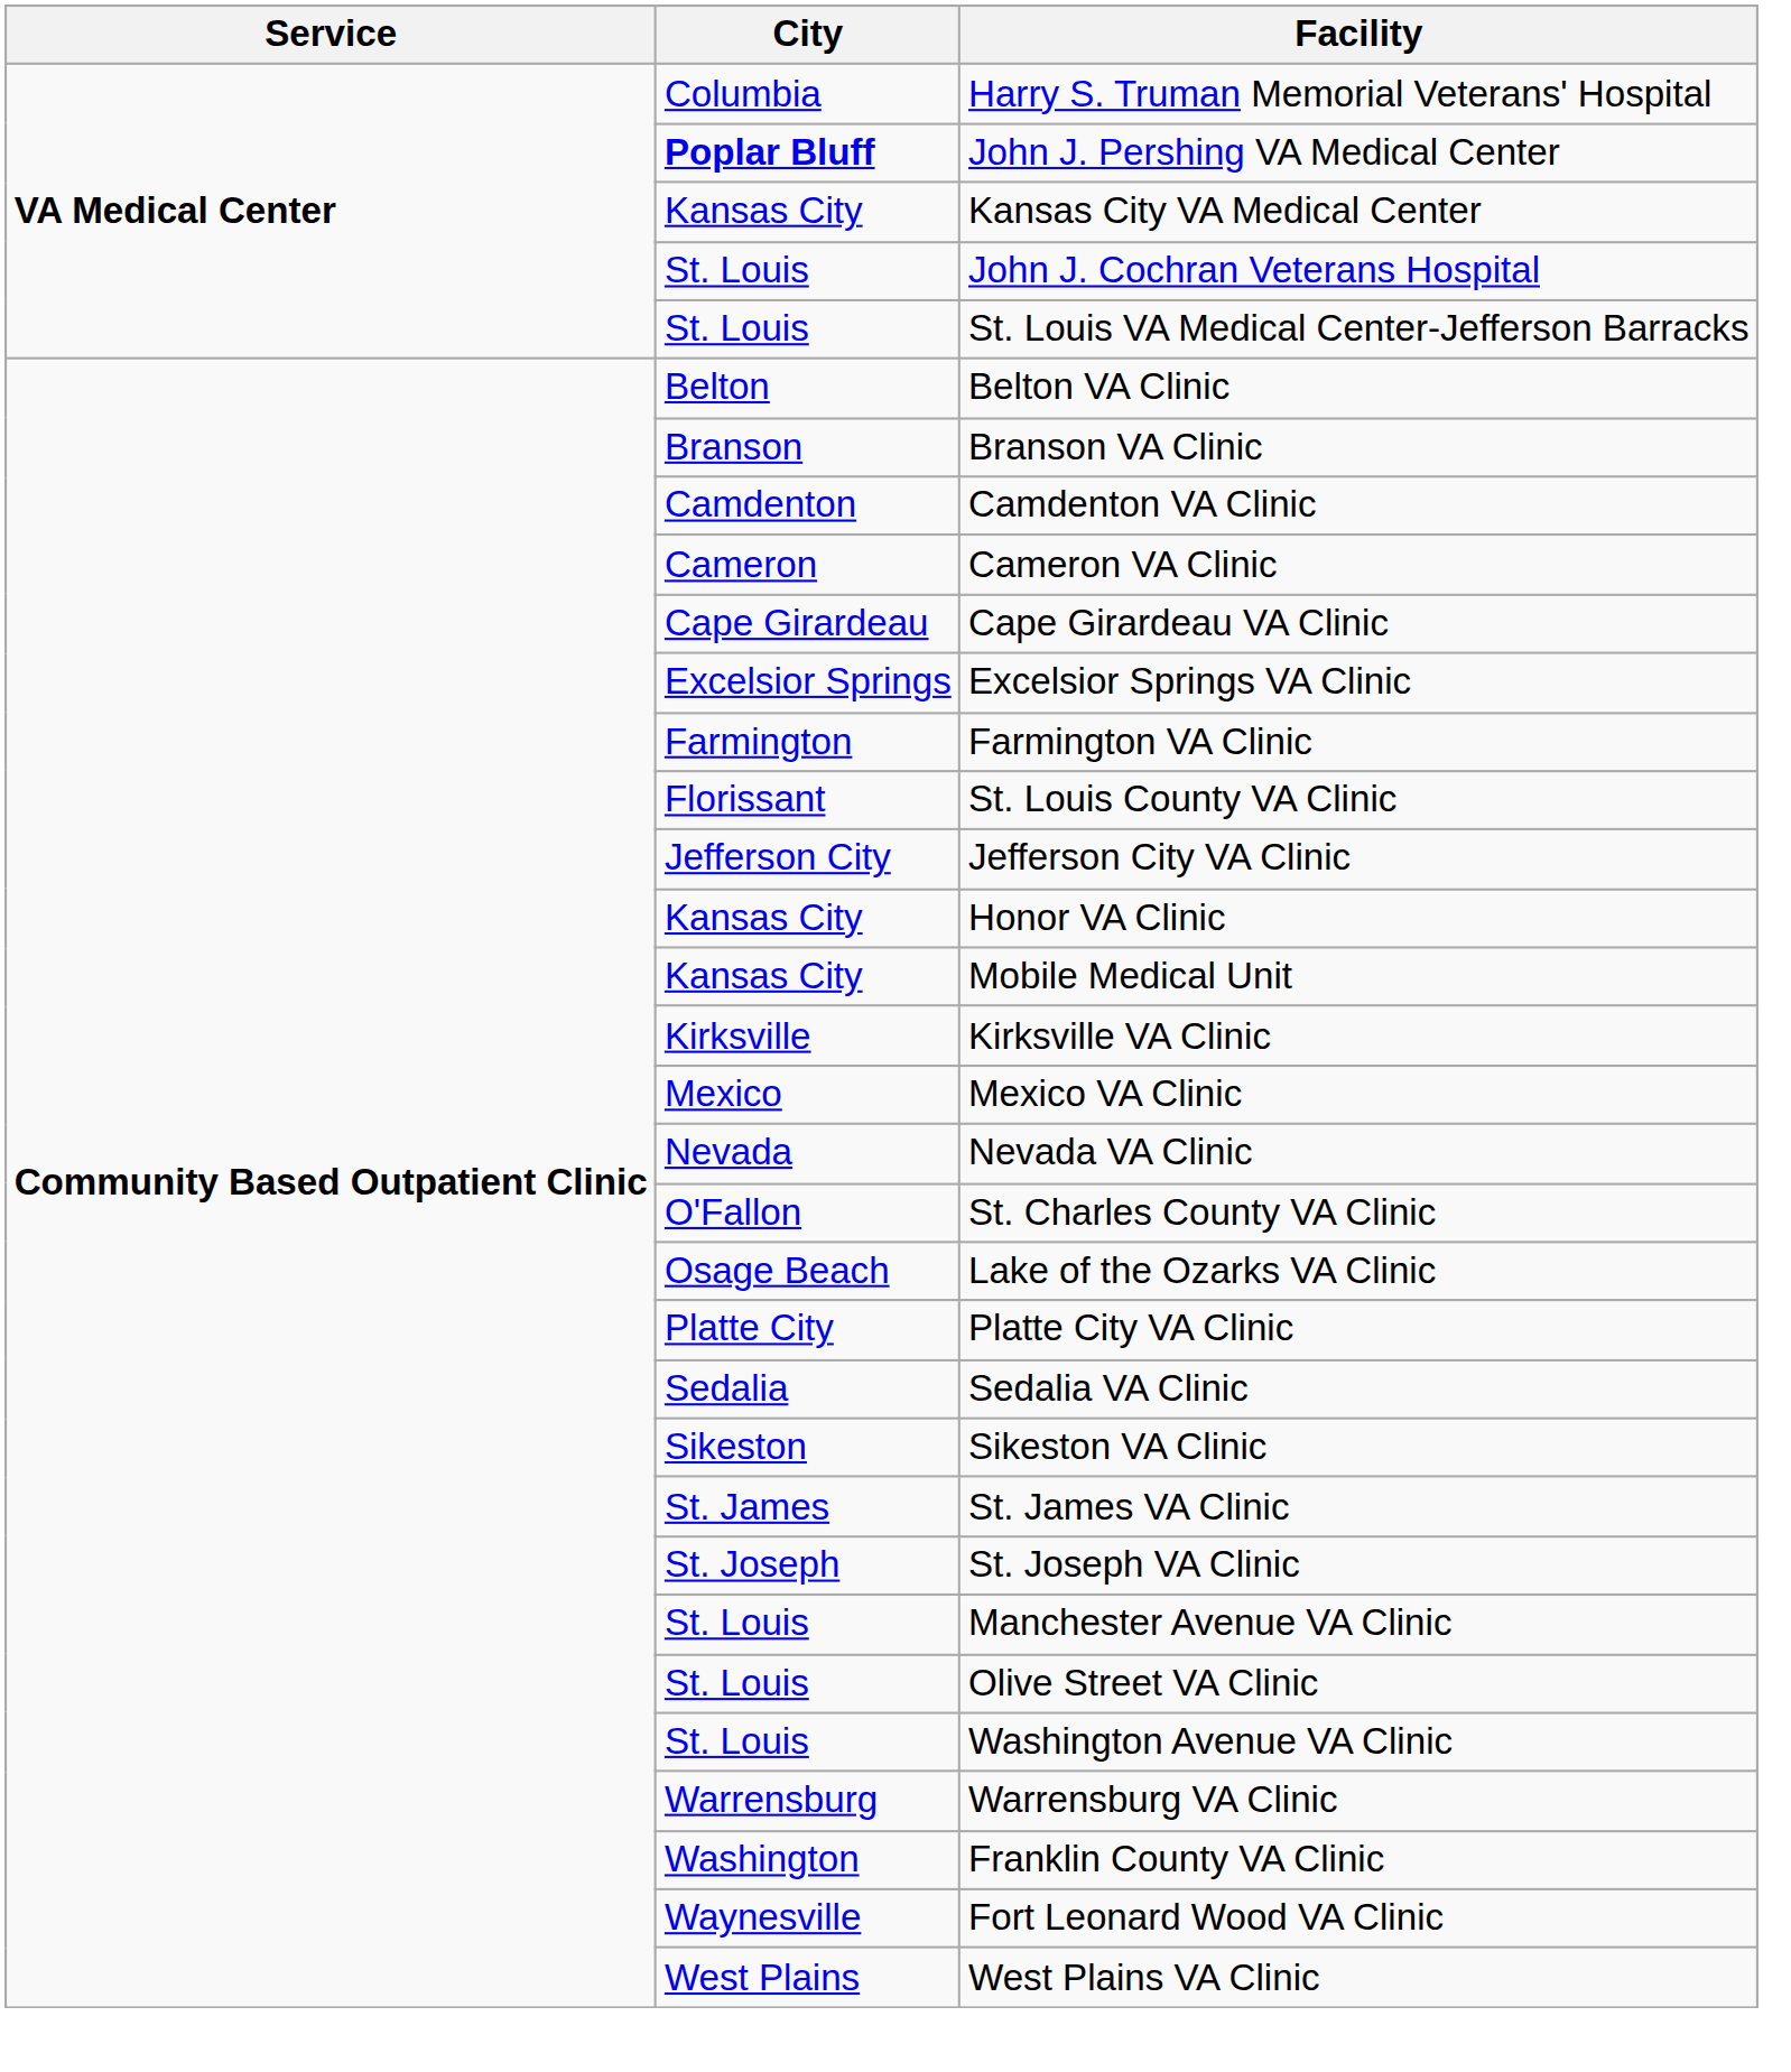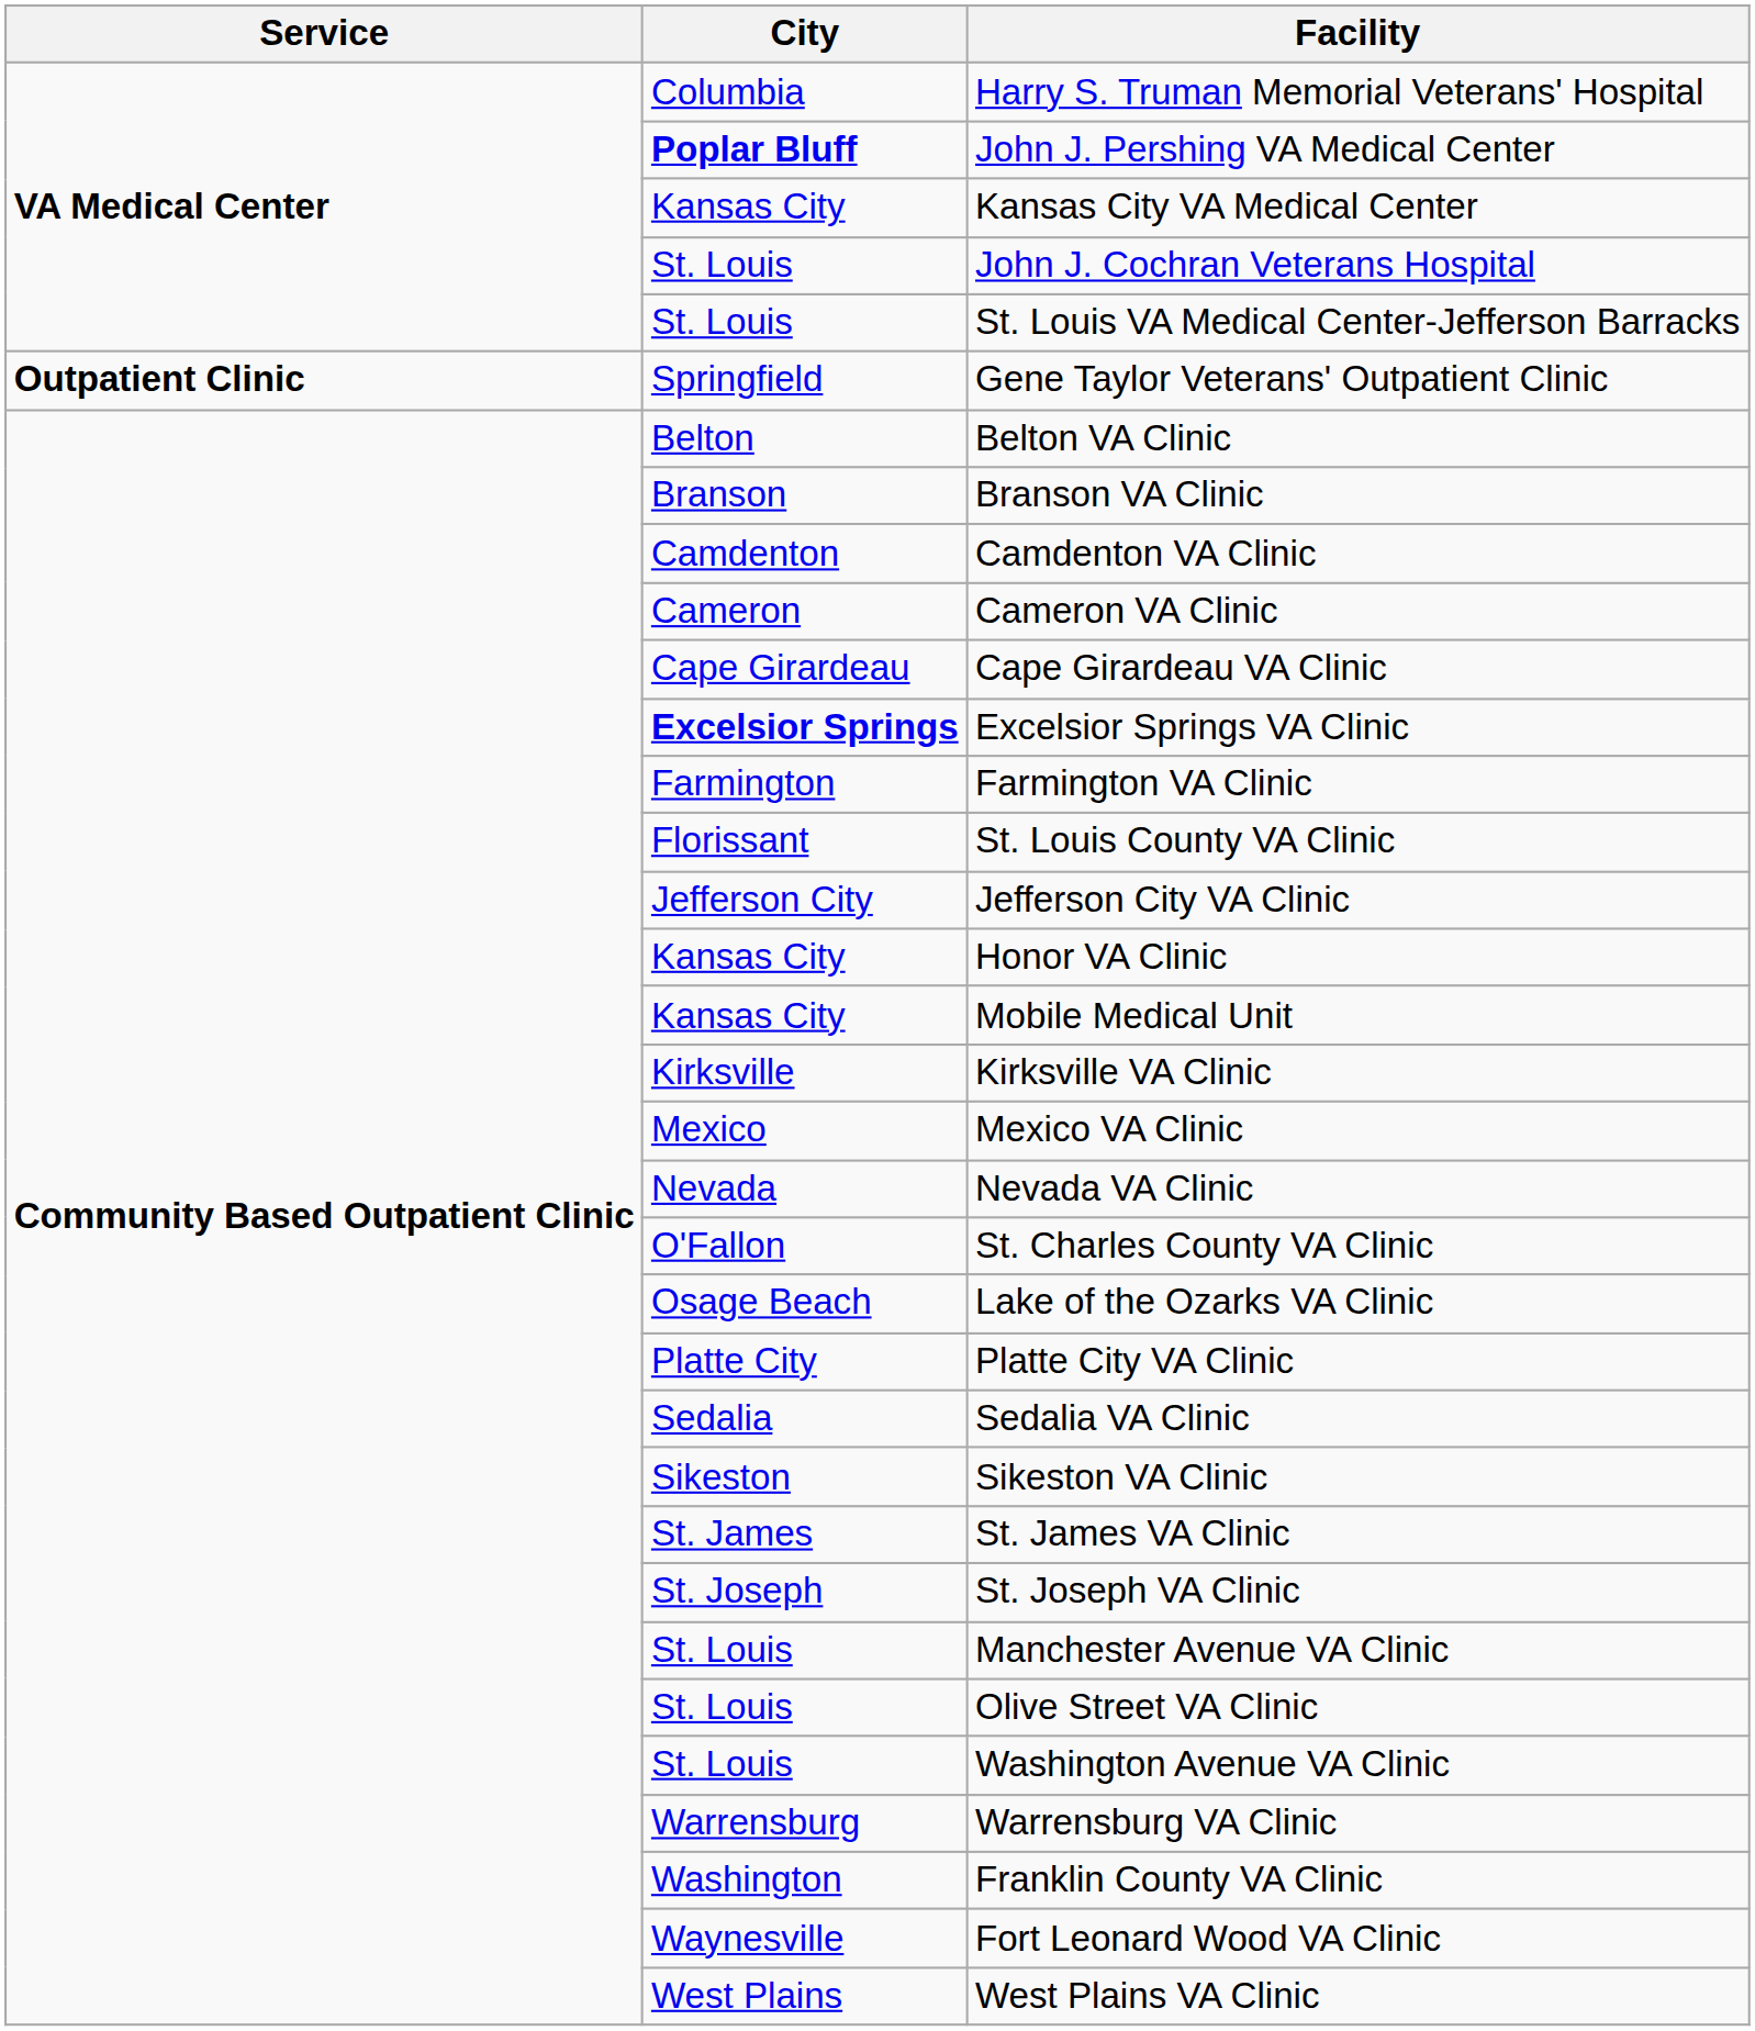 <table class="wikitable">
 <tr>
 <th>Service</th>
 <th>City</th>
 <th>Facility</th>
 </tr>
 <tr>
 <td rowspan=5><strong>VA Medical Center</strong></td>
 <td><a href='#'>Columbia</a></td>
 <td><a href='#'>Harry S. Truman</a> Memorial Veterans' Hospital</td>
 </tr>
 <tr>
 <td><strong><a href='#'>Poplar Bluff</a></strong></td>
 <td><a href='#'>John J. Pershing</a> VA Medical Center</td>
 </tr>
 <tr>
 <td><a href='#'>Kansas City</a></td>
 <td>Kansas City VA Medical Center</td>
 </tr>
 <tr>
 <td><a href='#'>St. Louis</a></td>
 <td><a href='#'>John J. Cochran Veterans Hospital</a></td>
 </tr>
 <tr>
 <td><a href='#'>St. Louis</a></td>
 <td>St. Louis VA Medical Center-Jefferson Barracks</td>
 </tr>
 <tr>
+<td rowspan=1><strong>Outpatient Clinic</strong></td>
+<td><a href='#'>Springfield</a></td>
+<td>Gene Taylor Veterans' Outpatient Clinic</td>
+</tr>
+<tr>
 <td rowspan=28><strong>Community Based Outpatient Clinic</strong></td>
 <td><a href='#'>Belton</a></td>
 <td>Belton VA Clinic</td>
 </tr>
 <tr>
 <td><a href='#'>Branson</a></td>
 <td>Branson VA Clinic</td>
 </tr>
 <tr>
 <td><a href='#'>Camdenton</a></td>
 <td>Camdenton VA Clinic</td>
 </tr>
 <tr>
 <td><a href='#'>Cameron</a></td>
 <td>Cameron VA Clinic</td>
 </tr>
 <tr>
 <td><a href='#'>Cape Girardeau</a></td>
 <td>Cape Girardeau VA Clinic</td>
 </tr>
 <tr>
-<td><a href='#'>Excelsior Springs</a></td>
+<td><strong><a href='#'>Excelsior Springs</a></strong></td>
 <td>Excelsior Springs VA Clinic</td>
 </tr>
 <tr>
 <td><a href='#'>Farmington</a></td>
 <td>Farmington VA Clinic</td>
 </tr>
 <tr>
 <td><a href='#'>Florissant</a></td>
 <td>St. Louis County VA Clinic</td>
 </tr>
 <tr>
 <td><a href='#'>Jefferson City</a></td>
 <td>Jefferson City VA Clinic</td>
 </tr>
 <tr>
 <td><a href='#'>Kansas City</a></td>
 <td>Honor VA Clinic</td>
 </tr>
 <tr>
 <td><a href='#'>Kansas City</a></td>
 <td>Mobile Medical Unit</td>
 </tr>
 <tr>
 <td><a href='#'>Kirksville</a></td>
 <td>Kirksville VA Clinic</td>
 </tr>
 <tr>
 <td><a href='#'>Mexico</a></td>
 <td>Mexico VA Clinic</td>
 </tr>
 <tr>
 <td><a href='#'>Nevada</a></td>
 <td>Nevada VA Clinic</td>
 </tr>
 <tr>
 <td><a href='#'>O'Fallon</a></td>
 <td>St. Charles County VA Clinic</td>
 </tr>
 <tr>
 <td><a href='#'>Osage Beach</a></td>
 <td>Lake of the Ozarks VA Clinic</td>
 </tr>
 <tr>
 <td><a href='#'>Platte City</a></td>
 <td>Platte City VA Clinic</td>
 </tr>
 <tr>
 <td><a href='#'>Sedalia</a></td>
 <td>Sedalia VA Clinic</td>
 </tr>
 <tr>
 <td><a href='#'>Sikeston</a></td>
 <td>Sikeston VA Clinic</td>
 </tr>
 <tr>
 <td><a href='#'>St. James</a></td>
 <td>St. James VA Clinic</td>
 </tr>
 <tr>
 <td><a href='#'>St. Joseph</a></td>
 <td>St. Joseph VA Clinic</td>
 </tr>
 <tr>
 <td><a href='#'>St. Louis</a></td>
 <td>Manchester Avenue VA Clinic</td>
 </tr>
 <tr>
 <td><a href='#'>St. Louis</a></td>
 <td>Olive Street VA Clinic</td>
 </tr>
 <tr>
 <td><a href='#'>St. Louis</a></td>
 <td>Washington Avenue VA Clinic</td>
 </tr>
 <tr>
 <td><a href='#'>Warrensburg</a></td>
 <td>Warrensburg VA Clinic</td>
 </tr>
 <tr>
 <td><a href='#'>Washington</a></td>
 <td>Franklin County VA Clinic</td>
 </tr>
 <tr>
 <td><a href='#'>Waynesville</a></td>
 <td>Fort Leonard Wood VA Clinic</td>
 </tr>
 <tr>
 <td><a href='#'>West Plains</a></td>
 <td>West Plains VA Clinic</td>
 </tr>
 </table>
